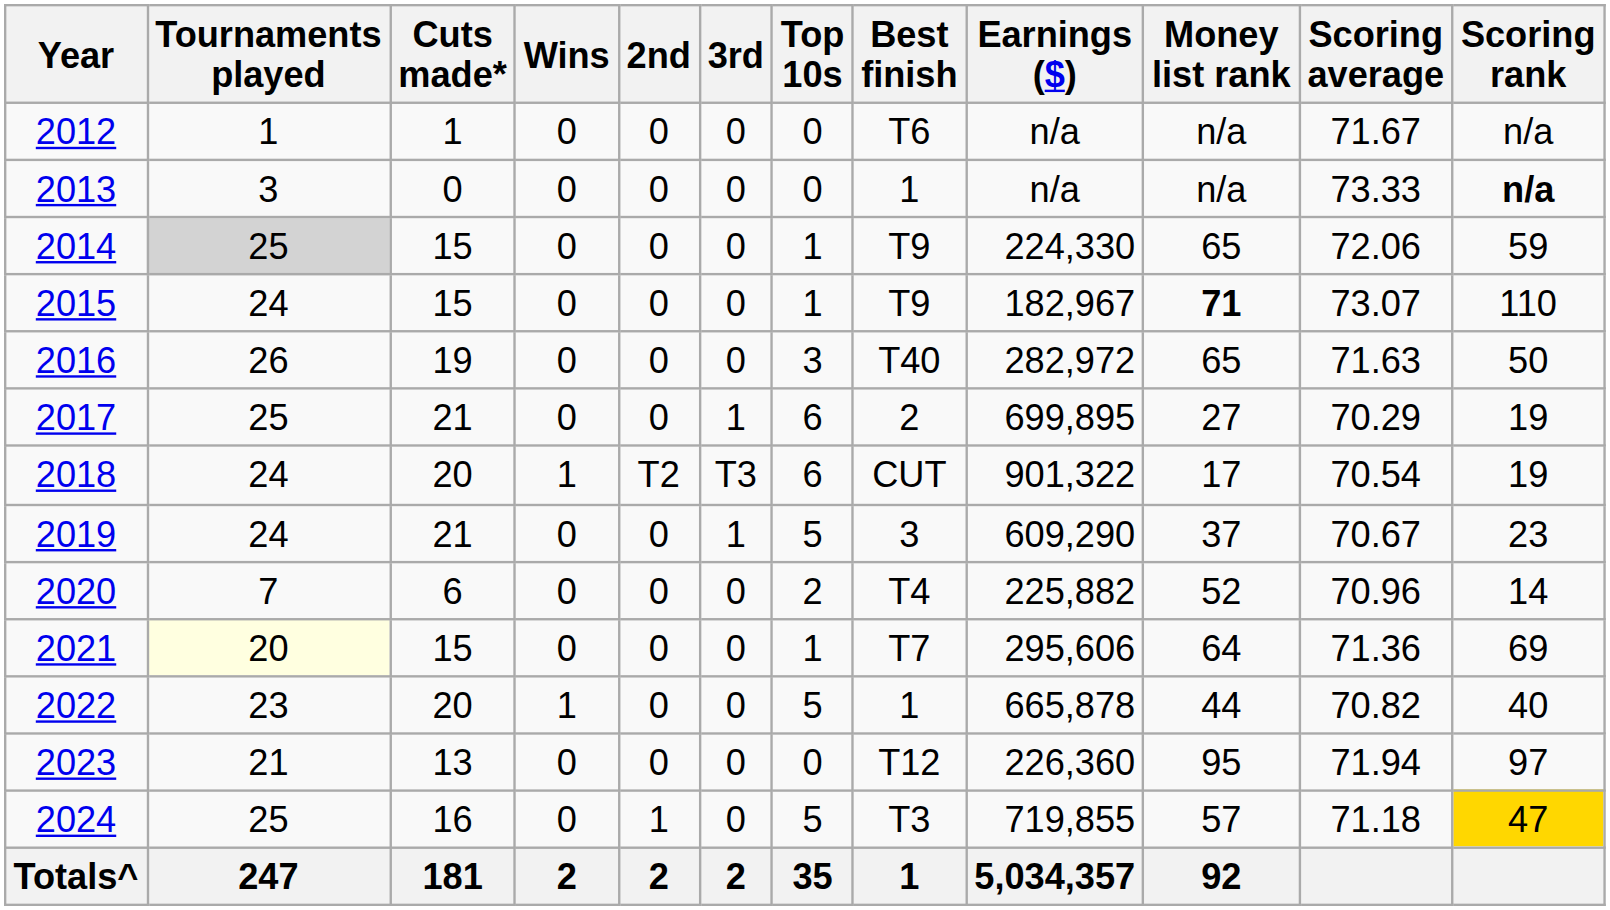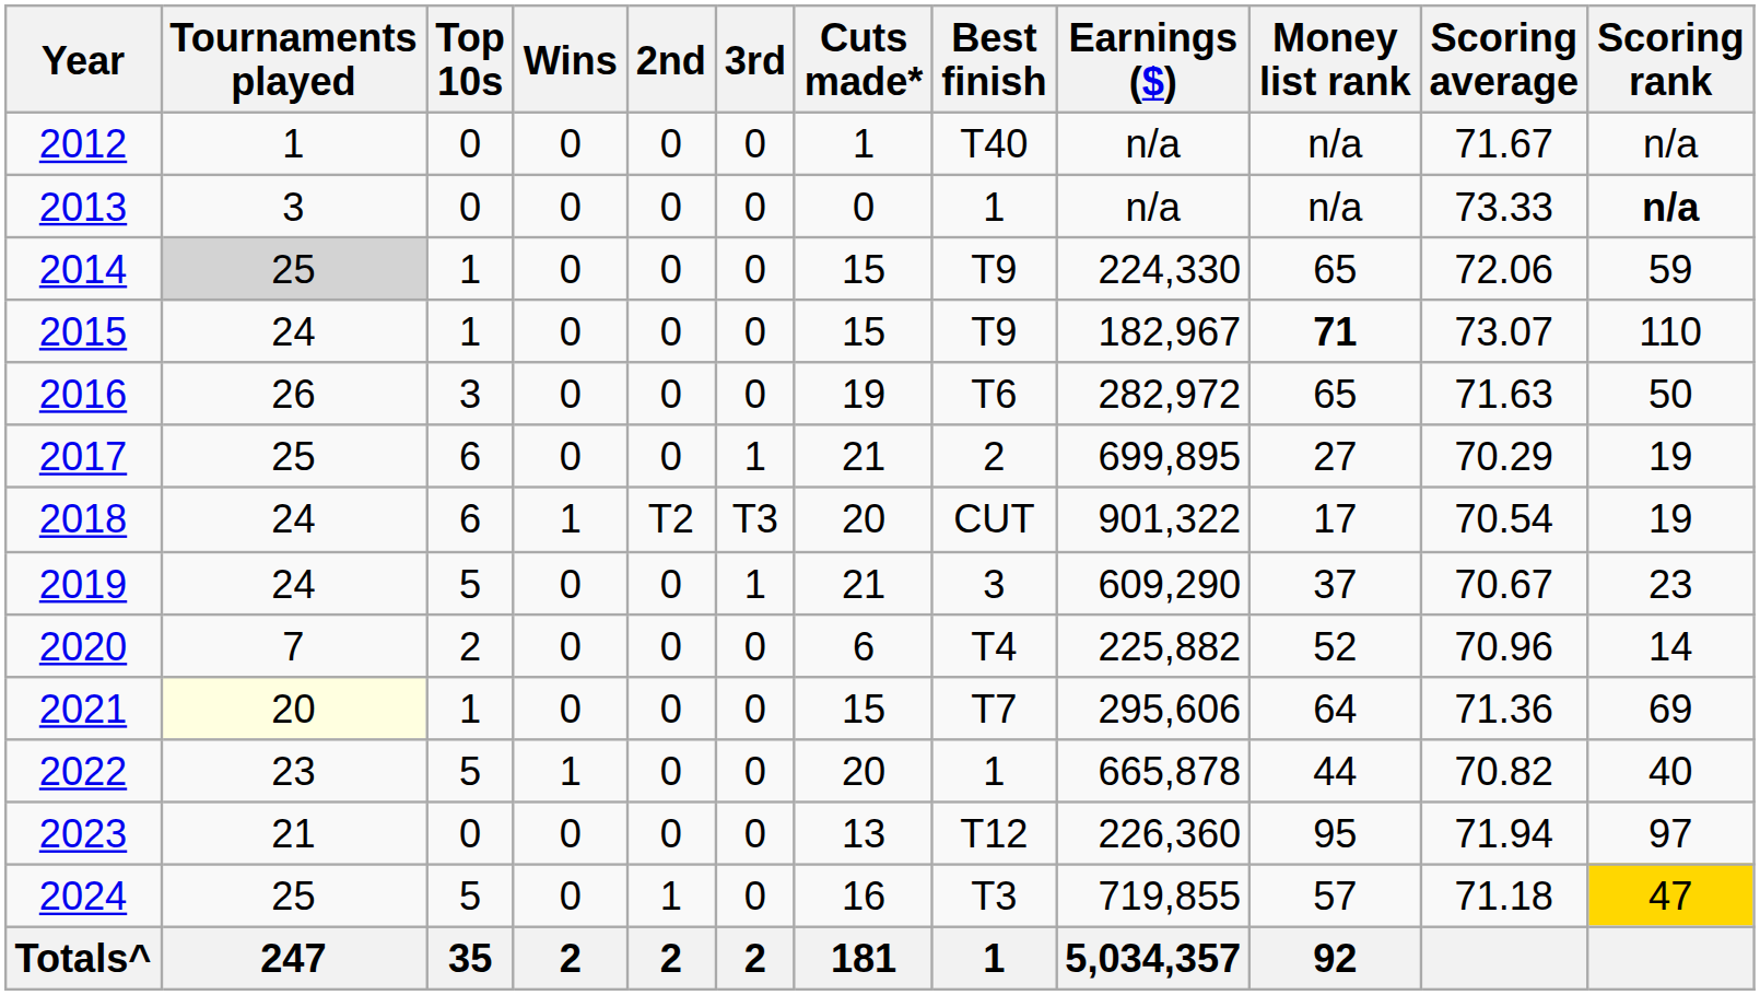 <table class="wikitable" style="text-align:center; font-size: 95%;">
 <tr>
 <th>Year</th>
 <th>Tournaments <br>played</th>
-<th>Cuts <br>made*</th>
+<th>Top <br>10s</th>
 <th>Wins</th>
 <th>2nd</th>
 <th>3rd</th>
-<th>Top <br>10s</th>
+<th>Cuts <br>made*</th>
 <th>Best <br>finish</th>
 <th>Earnings<br>(<a href='#'>$</a>)</th>
 <th>Money<br>list rank</th>
 <th>Scoring <br> average</th>
 <th>Scoring<br>rank</th>
 </tr>
 <tr>
 <td><a href='#'>2012</a></td>
 <td>1</td>
-<td>1</td>
 <td>0</td>
 <td>0</td>
 <td>0</td>
 <td>0</td>
-<td>T6</td>
+<td>1</td>
+<td>T40</td>
 <td>n/a</td>
 <td>n/a</td>
 <td>71.67</td>
 <td>n/a</td>
 </tr>
 <tr>
 <td><a href='#'>2013</a></td>
 <td>3</td>
 <td>0</td>
 <td>0</td>
 <td>0</td>
 <td>0</td>
 <td>0</td>
 <td>1</td>
 <td>n/a</td>
 <td>n/a</td>
 <td>73.33</td>
 <td><strong>n/a</strong></td>
 </tr>
 <tr>
 <td><a href='#'>2014</a></td>
 <td style="background: lightgrey;">25</td>
-<td>15</td>
+<td>1</td>
 <td>0</td>
 <td>0</td>
 <td>0</td>
-<td>1</td>
+<td>15</td>
 <td>T9</td>
 <td align=right>224,330</td>
 <td>65</td>
 <td>72.06</td>
 <td>59</td>
 </tr>
 <tr>
 <td><a href='#'>2015</a></td>
 <td>24</td>
-<td>15</td>
+<td>1</td>
 <td>0</td>
 <td>0</td>
 <td>0</td>
-<td>1</td>
+<td>15</td>
 <td>T9</td>
 <td align=right>182,967</td>
 <td><strong>71</strong></td>
 <td>73.07</td>
 <td>110</td>
 </tr>
 <tr>
 <td><a href='#'>2016</a></td>
 <td>26</td>
-<td>19</td>
+<td>3</td>
 <td>0</td>
 <td>0</td>
 <td>0</td>
-<td>3</td>
-<td>T40</td>
+<td>19</td>
+<td>T6</td>
 <td align=right>282,972</td>
 <td>65</td>
 <td>71.63</td>
 <td>50</td>
 </tr>
 <tr>
 <td><a href='#'>2017</a></td>
 <td>25</td>
-<td>21</td>
+<td>6</td>
 <td>0</td>
 <td>0</td>
 <td>1</td>
-<td>6</td>
+<td>21</td>
 <td>2</td>
 <td align=right>699,895</td>
 <td>27</td>
 <td>70.29</td>
 <td>19</td>
 </tr>
 <tr>
 <td><a href='#'>2018</a></td>
 <td>24</td>
-<td>20</td>
+<td>6</td>
 <td>1</td>
 <td>T2</td>
 <td>T3</td>
-<td>6</td>
+<td>20</td>
 <td>CUT</td>
 <td align=right>901,322</td>
 <td>17</td>
 <td>70.54</td>
 <td>19</td>
 </tr>
 <tr>
 <td><a href='#'>2019</a></td>
 <td>24</td>
-<td>21</td>
+<td>5</td>
 <td>0</td>
 <td>0</td>
 <td>1</td>
-<td>5</td>
+<td>21</td>
 <td>3</td>
 <td align=right>609,290</td>
 <td>37</td>
 <td>70.67</td>
 <td>23</td>
 </tr>
 <tr>
 <td><a href='#'>2020</a></td>
 <td>7</td>
-<td>6</td>
+<td>2</td>
 <td>0</td>
 <td>0</td>
 <td>0</td>
-<td>2</td>
+<td>6</td>
 <td>T4</td>
 <td align=right>225,882</td>
 <td>52</td>
 <td>70.96</td>
 <td>14</td>
 </tr>
 <tr>
 <td><a href='#'>2021</a></td>
 <td style="background: lightyellow;">20</td>
-<td>15</td>
+<td>1</td>
 <td>0</td>
 <td>0</td>
 <td>0</td>
-<td>1</td>
+<td>15</td>
 <td>T7</td>
 <td align=right>295,606</td>
 <td>64</td>
 <td>71.36</td>
 <td>69</td>
 </tr>
 <tr>
 <td><a href='#'>2022</a></td>
 <td>23</td>
-<td>20</td>
+<td>5</td>
 <td>1</td>
 <td>0</td>
 <td>0</td>
-<td>5</td>
+<td>20</td>
 <td>1</td>
 <td align=right>665,878</td>
 <td>44</td>
 <td>70.82</td>
 <td>40</td>
 </tr>
 <tr>
 <td><a href='#'>2023</a></td>
 <td>21</td>
-<td>13</td>
 <td>0</td>
 <td>0</td>
 <td>0</td>
 <td>0</td>
+<td>13</td>
 <td>T12</td>
 <td align=right>226,360</td>
 <td>95</td>
 <td>71.94</td>
 <td>97</td>
 </tr>
 <tr>
 <td><a href='#'>2024</a></td>
 <td>25</td>
-<td>16</td>
+<td>5</td>
 <td>0</td>
 <td>1</td>
 <td>0</td>
-<td>5</td>
+<td>16</td>
 <td>T3</td>
 <td align=right>719,855</td>
 <td>57</td>
 <td>71.18</td>
 <td style="background: gold;">47</td>
 </tr>
 <tr>
 <th>Totals^</th>
 <th>247 </th>
-<th>181 </th>
+<th>35 </th>
 <th>2 </th>
 <th>2 </th>
 <th>2 </th>
-<th>35 </th>
+<th>181 </th>
 <th>1 </th>
 <th align=right>5,034,357 </th>
 <th>92 </th>
 <th></th>
 <th></th>
 </tr>
 </table>
